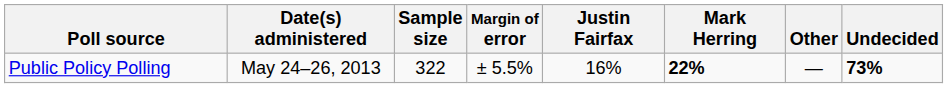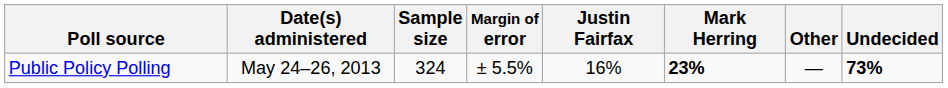 <table class="wikitable">
 <tr valign= bottom>
 <th style="width:190px;">Poll source</th>
 <th style="width:140px;">Date(s)<br>administered</th>
 <th class=small>Sample<br>size</th>
 <th><small>Margin of</small><br>error</th>
 <th style="width:100px;">Justin<br>Fairfax</th>
 <th style="width:100px;">Mark<br>Herring</th>
 <th>Other</th>
 <th>Undecided</th>
 </tr>
 <tr>
 <td><a href='#'>Public Policy Polling</a></td>
 <td align=center>May 24–26, 2013</td>
-<td align=center>322</td>
+<td align=center>324</td>
 <td align=center>± 5.5%</td>
 <td align=center>16%</td>
-<td><strong>22%</strong></td>
+<td><strong>23%</strong></td>
 <td align=center>—</td>
 <td><strong>73%</strong></td>
 </tr>
 </table>
